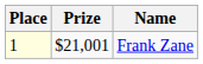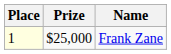 <table class="wikitable">
 <tr>
 <th>Place</th>
 <th>Prize</th>
 <th>Name</th>
 </tr>
 <tr>
 <td style="background: lightyellow;">1</td>
-<td>$21,001</td>
+<td>$25,000</td>
 <td> <a href='#'>Frank Zane</a></td>
 </tr>
 </table>
